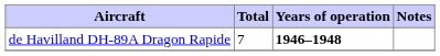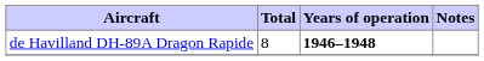 <table class="toccolours" border="1" cellpadding="3" style="margin: 1em auto; border-collapse:collapse;">
 <tr bgcolor=#ccccff>
 <th>Aircraft</th>
 <th>Total</th>
 <th>Years of operation</th>
 <th>Notes</th>
 </tr>
 <tr>
 <td><a href='#'>de Havilland DH-89A Dragon Rapide</a></td>
-<td>7</td>
+<td>8</td>
 <td><strong>1946–1948</strong></td>
 <td></td>
 </tr>
 <tr>
 </tr>
 </table>
